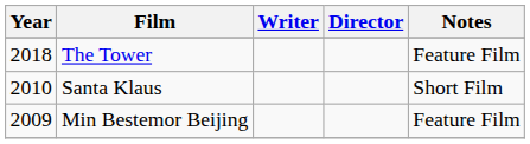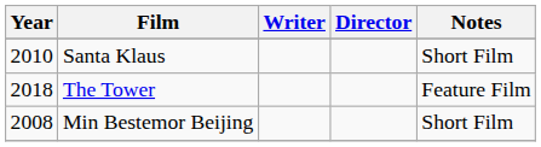 <table class="wikitable sortable">
 <tr>
 <th>Year</th>
 <th>Film</th>
 <th><a href='#'>Writer</a></th>
 <th><a href='#'>Director</a></th>
 <th>Notes</th>
 </tr>
 <tr>
 </tr>
 <tr>
+<td>2010</td>
+<td>Santa Klaus</td>
+<td style="text-align:center;"></td>
+<td style="text-align:center;"></td>
+<td>Short Film</td>
+</tr>
+<tr>
 <td>2018</td>
 <td><a href='#'>The Tower</a></td>
 <td style="text-align:center;"></td>
 <td style="text-align:center;"></td>
 <td>Feature Film</td>
 </tr>
 <tr>
-<td>2010</td>
-<td>Santa Klaus</td>
+<td>2008</td>
+<td>Min Bestemor Beijing</td>
 <td style="text-align:center;"></td>
 <td style="text-align:center;"></td>
 <td>Short Film</td>
-</tr>
-<tr>
-<td>2009</td>
-<td>Min Bestemor Beijing</td>
-<td style="text-align:center;"></td>
-<td style="text-align:center;"></td>
-<td>Feature Film</td>
 </tr>
 <tr>
 </tr>
 <tr>
 </tr>
 </table>
